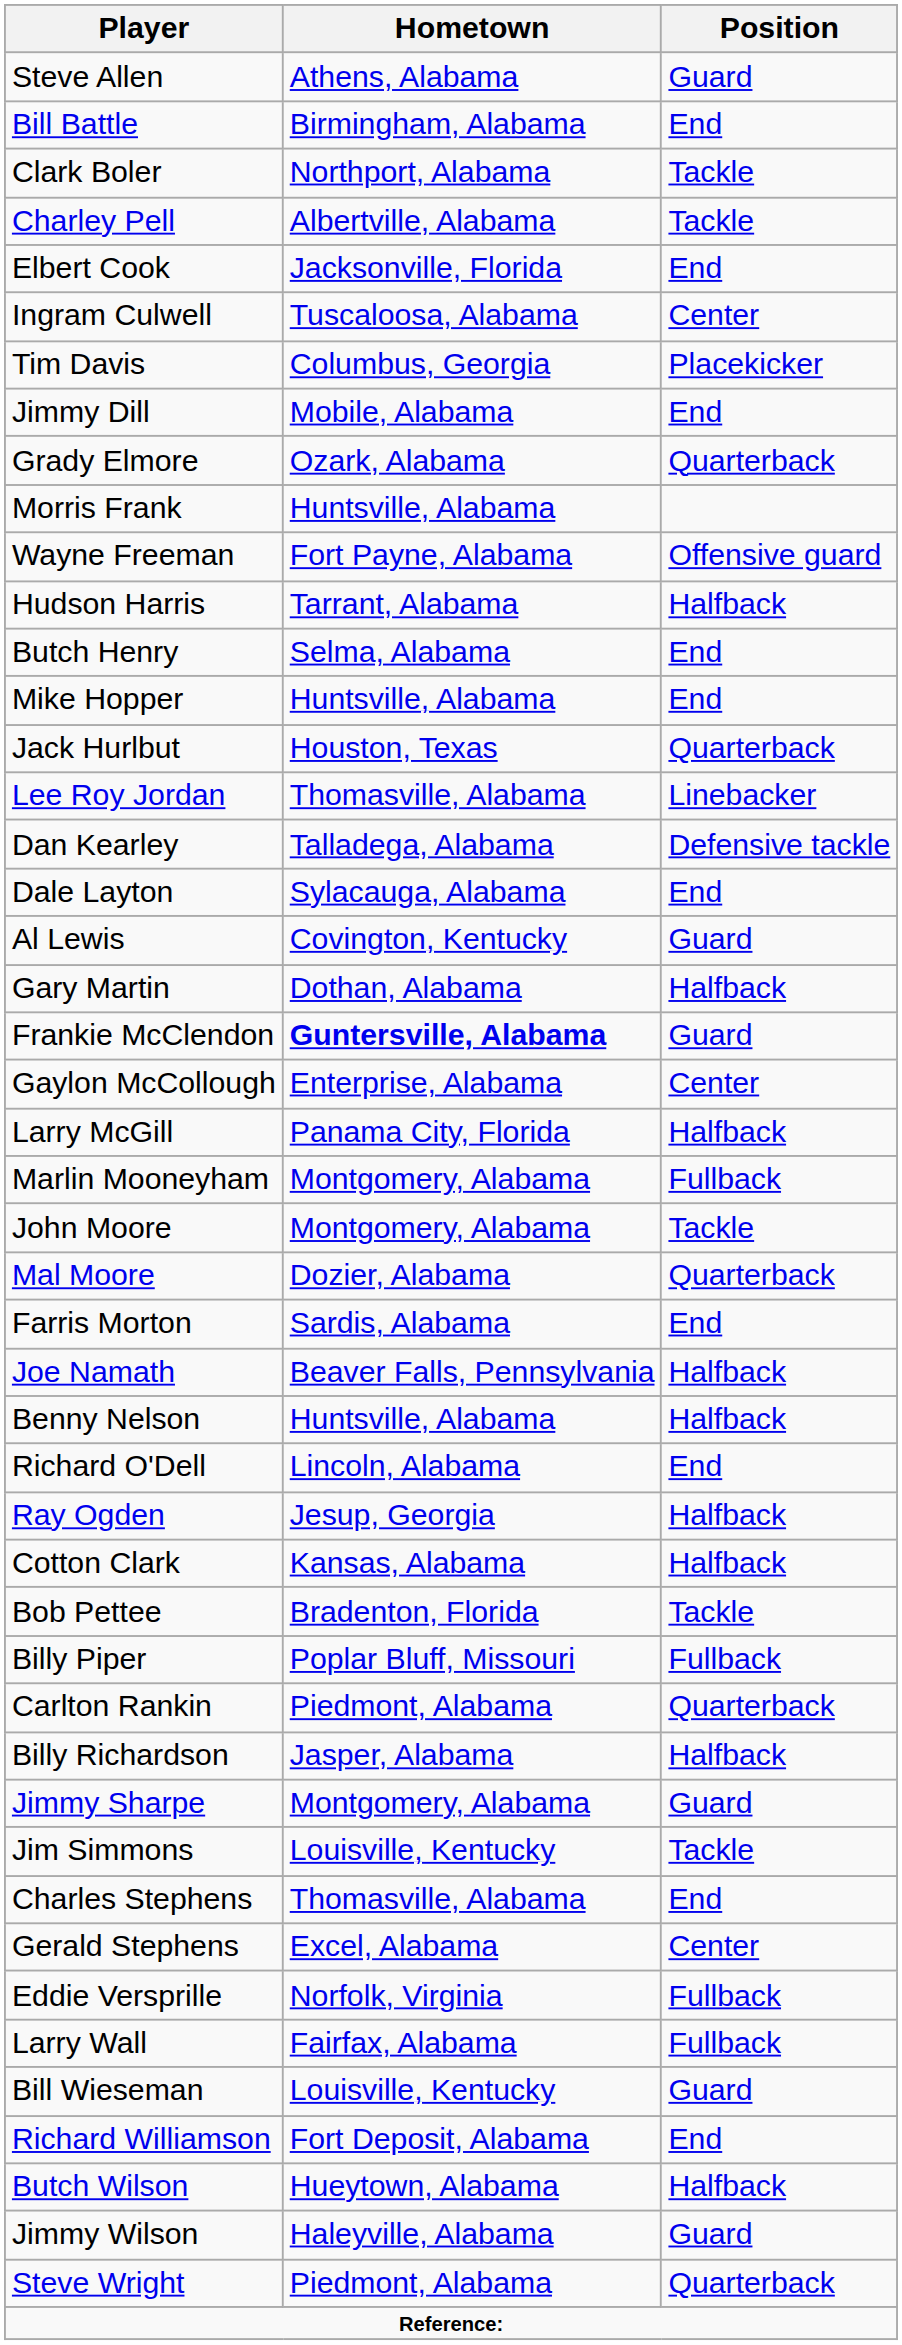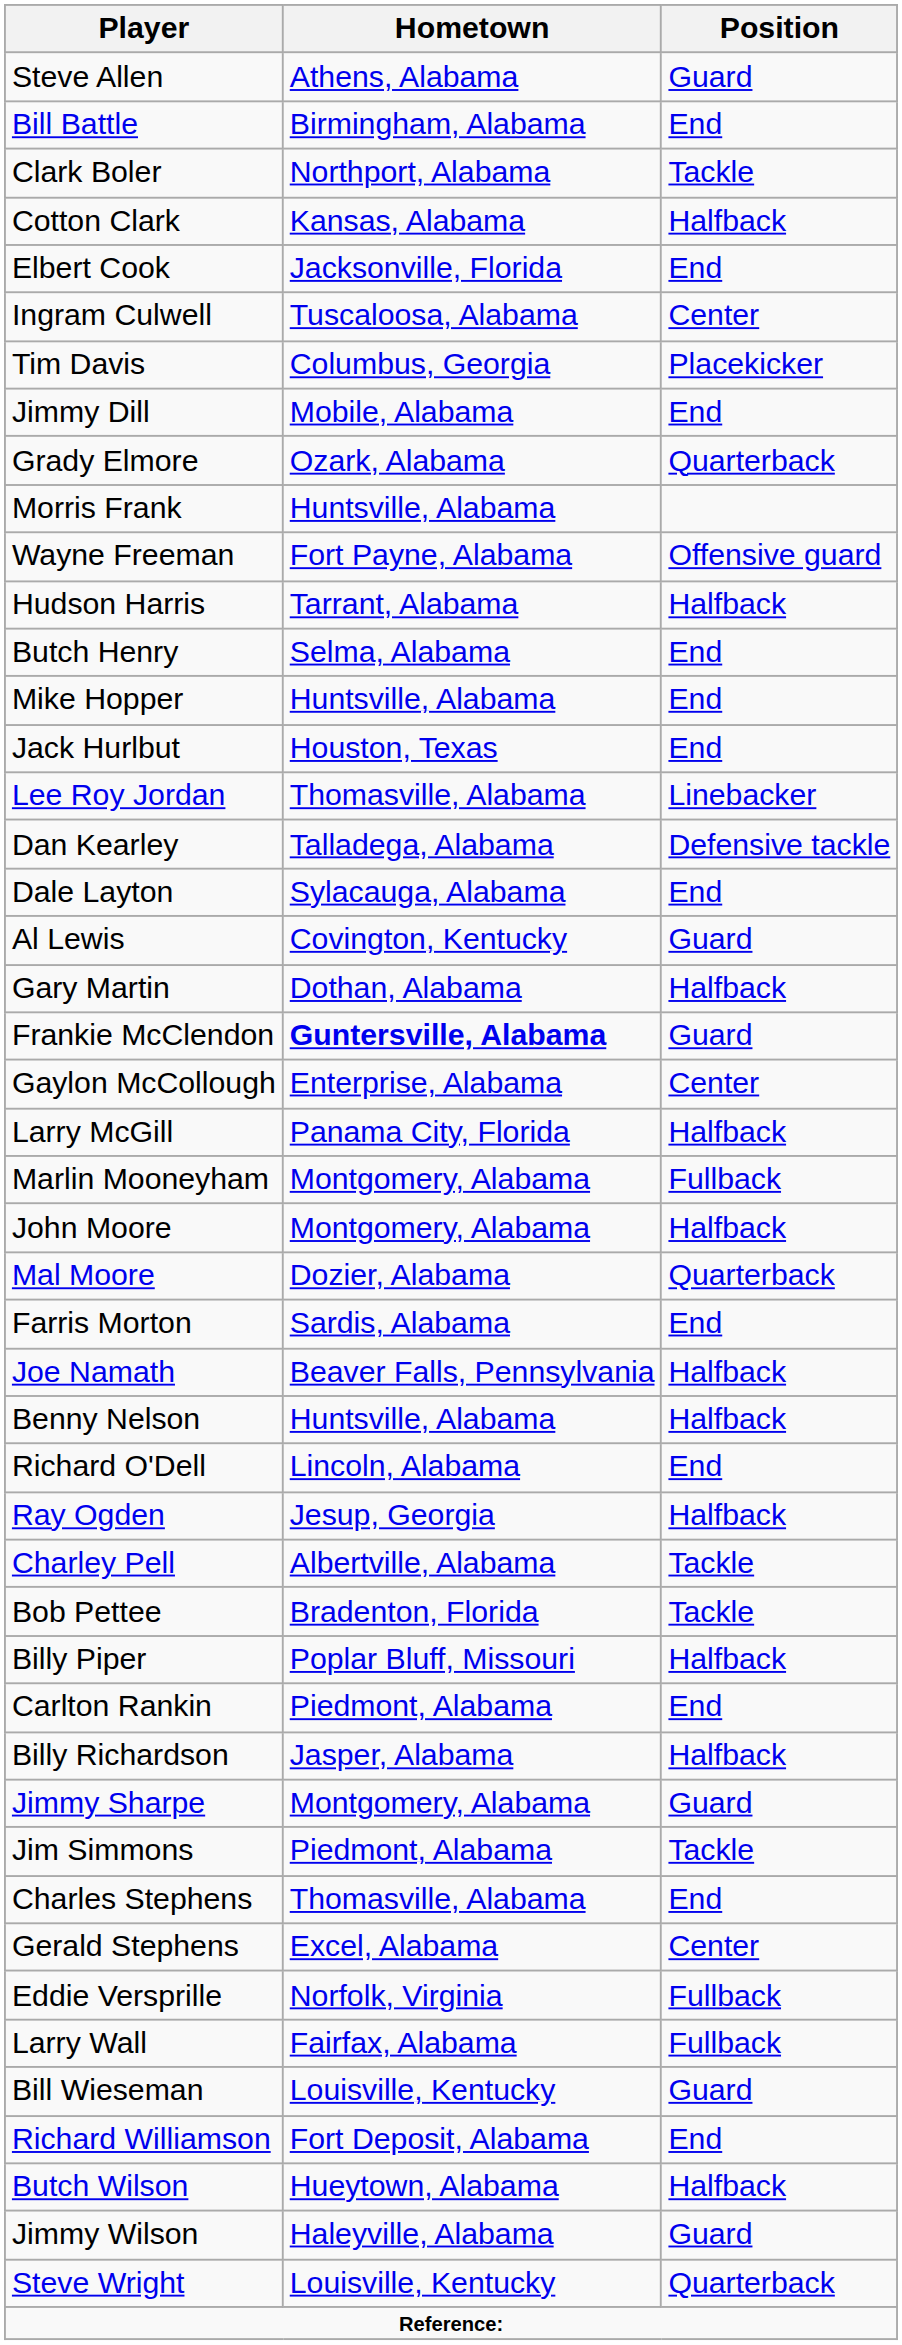 <table class="wikitable" border="1">
 <tr ;>
 <th>Player</th>
 <th>Hometown</th>
 <th>Position</th>
 </tr>
 <tr>
 <td>Steve Allen</td>
 <td><a href='#'>Athens, Alabama</a></td>
 <td><a href='#'>Guard</a></td>
 </tr>
 <tr>
 <td><a href='#'>Bill Battle</a></td>
 <td><a href='#'>Birmingham, Alabama</a></td>
 <td><a href='#'>End</a></td>
 </tr>
 <tr>
 <td>Clark Boler</td>
 <td><a href='#'>Northport, Alabama</a></td>
 <td><a href='#'>Tackle</a></td>
 </tr>
 <tr>
-<td><a href='#'>Charley Pell</a></td>
-<td><a href='#'>Albertville, Alabama</a></td>
-<td><a href='#'>Tackle</a></td>
+<td>Cotton Clark</td>
+<td><a href='#'>Kansas, Alabama</a></td>
+<td><a href='#'>Halfback</a></td>
 </tr>
 <tr>
 <td>Elbert Cook</td>
 <td><a href='#'>Jacksonville, Florida</a></td>
 <td><a href='#'>End</a></td>
 </tr>
 <tr>
 <td>Ingram Culwell</td>
 <td><a href='#'>Tuscaloosa, Alabama</a></td>
 <td><a href='#'>Center</a></td>
 </tr>
 <tr>
 <td>Tim Davis</td>
 <td><a href='#'>Columbus, Georgia</a></td>
 <td><a href='#'>Placekicker</a></td>
 </tr>
 <tr>
 <td>Jimmy Dill</td>
 <td><a href='#'>Mobile, Alabama</a></td>
 <td><a href='#'>End</a></td>
 </tr>
 <tr>
 <td>Grady Elmore</td>
 <td><a href='#'>Ozark, Alabama</a></td>
 <td><a href='#'>Quarterback</a></td>
 </tr>
 <tr>
 <td>Morris Frank</td>
 <td><a href='#'>Huntsville, Alabama</a></td>
 <td></td>
 </tr>
 <tr>
 <td>Wayne Freeman</td>
 <td><a href='#'>Fort Payne, Alabama</a></td>
 <td><a href='#'>Offensive guard</a></td>
 </tr>
 <tr>
 <td>Hudson Harris</td>
 <td><a href='#'>Tarrant, Alabama</a></td>
 <td><a href='#'>Halfback</a></td>
 </tr>
 <tr>
 <td>Butch Henry</td>
 <td><a href='#'>Selma, Alabama</a></td>
 <td><a href='#'>End</a></td>
 </tr>
 <tr>
 <td>Mike Hopper</td>
 <td><a href='#'>Huntsville, Alabama</a></td>
 <td><a href='#'>End</a></td>
 </tr>
 <tr>
 <td>Jack Hurlbut</td>
 <td><a href='#'>Houston, Texas</a></td>
-<td><a href='#'>Quarterback</a></td>
+<td><a href='#'>End</a></td>
 </tr>
 <tr>
 <td><a href='#'>Lee Roy Jordan</a></td>
 <td><a href='#'>Thomasville, Alabama</a></td>
 <td><a href='#'>Linebacker</a></td>
 </tr>
 <tr>
 <td>Dan Kearley</td>
 <td><a href='#'>Talladega, Alabama</a></td>
 <td><a href='#'>Defensive tackle</a></td>
 </tr>
 <tr>
 <td>Dale Layton</td>
 <td><a href='#'>Sylacauga, Alabama</a></td>
 <td><a href='#'>End</a></td>
 </tr>
 <tr>
 <td>Al Lewis</td>
 <td><a href='#'>Covington, Kentucky</a></td>
 <td><a href='#'>Guard</a></td>
 </tr>
 <tr>
 <td>Gary Martin</td>
 <td><a href='#'>Dothan, Alabama</a></td>
 <td><a href='#'>Halfback</a></td>
 </tr>
 <tr>
 <td>Frankie McClendon</td>
 <td><strong><a href='#'>Guntersville, Alabama</a></strong></td>
 <td><a href='#'>Guard</a></td>
 </tr>
 <tr>
 <td>Gaylon McCollough</td>
 <td><a href='#'>Enterprise, Alabama</a></td>
 <td><a href='#'>Center</a></td>
 </tr>
 <tr>
 <td>Larry McGill</td>
 <td><a href='#'>Panama City, Florida</a></td>
 <td><a href='#'>Halfback</a></td>
 </tr>
 <tr>
 <td>Marlin Mooneyham</td>
 <td><a href='#'>Montgomery, Alabama</a></td>
 <td><a href='#'>Fullback</a></td>
 </tr>
 <tr>
 <td>John Moore</td>
 <td><a href='#'>Montgomery, Alabama</a></td>
-<td><a href='#'>Tackle</a></td>
+<td><a href='#'>Halfback</a></td>
 </tr>
 <tr>
 <td><a href='#'>Mal Moore</a></td>
 <td><a href='#'>Dozier, Alabama</a></td>
 <td><a href='#'>Quarterback</a></td>
 </tr>
 <tr>
 <td>Farris Morton</td>
 <td><a href='#'>Sardis, Alabama</a></td>
 <td><a href='#'>End</a></td>
 </tr>
 <tr>
 <td><a href='#'>Joe Namath</a></td>
 <td><a href='#'>Beaver Falls, Pennsylvania</a></td>
 <td><a href='#'>Halfback</a></td>
 </tr>
 <tr>
 <td>Benny Nelson</td>
 <td><a href='#'>Huntsville, Alabama</a></td>
 <td><a href='#'>Halfback</a></td>
 </tr>
 <tr>
 <td>Richard O'Dell</td>
 <td><a href='#'>Lincoln, Alabama</a></td>
 <td><a href='#'>End</a></td>
 </tr>
 <tr>
 <td><a href='#'>Ray Ogden</a></td>
 <td><a href='#'>Jesup, Georgia</a></td>
 <td><a href='#'>Halfback</a></td>
 </tr>
 <tr>
-<td>Cotton Clark</td>
-<td><a href='#'>Kansas, Alabama</a></td>
-<td><a href='#'>Halfback</a></td>
+<td><a href='#'>Charley Pell</a></td>
+<td><a href='#'>Albertville, Alabama</a></td>
+<td><a href='#'>Tackle</a></td>
 </tr>
 <tr>
 <td>Bob Pettee</td>
 <td><a href='#'>Bradenton, Florida</a></td>
 <td><a href='#'>Tackle</a></td>
 </tr>
 <tr>
 <td>Billy Piper</td>
 <td><a href='#'>Poplar Bluff, Missouri</a></td>
-<td><a href='#'>Fullback</a></td>
+<td><a href='#'>Halfback</a></td>
 </tr>
 <tr>
 <td>Carlton Rankin</td>
 <td><a href='#'>Piedmont, Alabama</a></td>
-<td><a href='#'>Quarterback</a></td>
+<td><a href='#'>End</a></td>
 </tr>
 <tr>
 <td>Billy Richardson</td>
 <td><a href='#'>Jasper, Alabama</a></td>
 <td><a href='#'>Halfback</a></td>
 </tr>
 <tr>
 <td><a href='#'>Jimmy Sharpe</a></td>
 <td><a href='#'>Montgomery, Alabama</a></td>
 <td><a href='#'>Guard</a></td>
 </tr>
 <tr>
 <td>Jim Simmons</td>
-<td><a href='#'>Louisville, Kentucky</a></td>
+<td><a href='#'>Piedmont, Alabama</a></td>
 <td><a href='#'>Tackle</a></td>
 </tr>
 <tr>
 <td>Charles Stephens</td>
 <td><a href='#'>Thomasville, Alabama</a></td>
 <td><a href='#'>End</a></td>
 </tr>
 <tr>
 <td>Gerald Stephens</td>
 <td><a href='#'>Excel, Alabama</a></td>
 <td><a href='#'>Center</a></td>
 </tr>
 <tr>
 <td>Eddie Versprille</td>
 <td><a href='#'>Norfolk, Virginia</a></td>
 <td><a href='#'>Fullback</a></td>
 </tr>
 <tr>
 <td>Larry Wall</td>
 <td><a href='#'>Fairfax, Alabama</a></td>
 <td><a href='#'>Fullback</a></td>
 </tr>
 <tr>
 <td>Bill Wieseman</td>
 <td><a href='#'>Louisville, Kentucky</a></td>
 <td><a href='#'>Guard</a></td>
 </tr>
 <tr>
 <td><a href='#'>Richard Williamson</a></td>
 <td><a href='#'>Fort Deposit, Alabama</a></td>
 <td><a href='#'>End</a></td>
 </tr>
 <tr>
 <td><a href='#'>Butch Wilson</a></td>
 <td><a href='#'>Hueytown, Alabama</a></td>
 <td><a href='#'>Halfback</a></td>
 </tr>
 <tr>
 <td>Jimmy Wilson</td>
 <td><a href='#'>Haleyville, Alabama</a></td>
 <td><a href='#'>Guard</a></td>
 </tr>
 <tr>
 <td><a href='#'>Steve Wright</a></td>
-<td><a href='#'>Piedmont, Alabama</a></td>
+<td><a href='#'>Louisville, Kentucky</a></td>
 <td><a href='#'>Quarterback</a></td>
 </tr>
 <tr>
 <td colspan="3" style="font-size: 8pt" align="center"><strong>Reference:</strong></td>
 </tr>
 </table>
